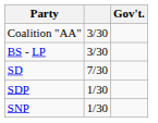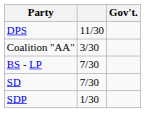 <table class="wikitable">
 <tr>
 <th>Party</th>
 <th></th>
 <th>Gov't.</th>
+</tr>
+<tr>
+<td><a href='#'>DPS</a></td>
+<td>11/30</td>
+<td></td>
 </tr>
 <tr>
 <td>Coalition "AA"</td>
 <td>3/30</td>
 <td></td>
 </tr>
 <tr>
 <td><a href='#'>BS</a> - <a href='#'>LP</a></td>
-<td>3/30</td>
+<td>7/30</td>
 <td></td>
 </tr>
 <tr>
 <td><a href='#'>SD</a></td>
 <td>7/30</td>
 <td></td>
 </tr>
 <tr>
 <td><a href='#'>SDP</a></td>
 <td>1/30</td>
 <td></td>
 </tr>
-<tr>
-<td><a href='#'>SNP</a></td>
-<td>1/30</td>
-<td></td>
-</tr>
 </table>
